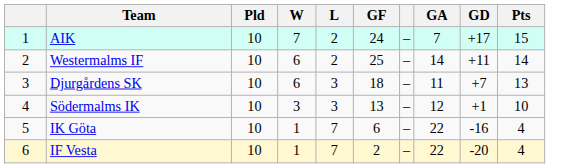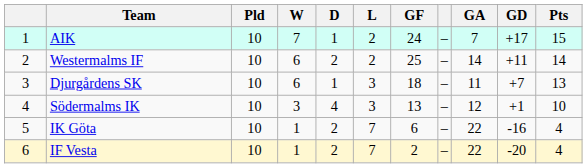 <table class="wikitable" style="text-align: center;">
 <tr>
 <th style="width: 40px;"></th>
 <th style="width: 200px;">Team</th>
 <th style="width: 45px;">Pld</th>
 <th style="width: 35px;">W</th>
+<th style="width: 35px;">D</th>
 <th style="width: 35px;">L</th>
 <th style="width: 45px;">GF</th>
 <th></th>
 <th style="width: 45px;">GA</th>
 <th style="width: 35px;">GD</th>
 <th style="width: 45px;">Pts</th>
 </tr>
 <tr style="background: #d1fff6">
 <td>1</td>
 <td style="text-align: left;"><a href='#'>AIK</a></td>
 <td>10</td>
 <td>7</td>
+<td>1</td>
 <td>2</td>
 <td>24</td>
 <td>–</td>
 <td>7</td>
 <td>+17</td>
 <td>15</td>
 </tr>
 <tr>
 <td>2</td>
 <td style="text-align: left;"><a href='#'>Westermalms IF</a></td>
 <td>10</td>
 <td>6</td>
 <td>2</td>
+<td>2</td>
 <td>25</td>
 <td>–</td>
 <td>14</td>
 <td>+11</td>
 <td>14</td>
 </tr>
 <tr>
 <td>3</td>
 <td style="text-align: left;"><a href='#'>Djurgårdens SK</a></td>
 <td>10</td>
 <td>6</td>
+<td>1</td>
 <td>3</td>
 <td>18</td>
 <td>–</td>
 <td>11</td>
 <td>+7</td>
 <td>13</td>
 </tr>
 <tr>
 <td>4</td>
 <td style="text-align: left;"><a href='#'>Södermalms IK</a></td>
 <td>10</td>
 <td>3</td>
+<td>4</td>
 <td>3</td>
 <td>13</td>
 <td>–</td>
 <td>12</td>
 <td>+1</td>
 <td>10</td>
 </tr>
 <tr>
 <td>5</td>
 <td style="text-align: left;"><a href='#'>IK Göta</a></td>
 <td>10</td>
 <td>1</td>
+<td>2</td>
 <td>7</td>
 <td>6</td>
 <td>–</td>
 <td>22</td>
 <td>-16</td>
 <td>4</td>
 </tr>
 <tr style="background: #fff8d1">
 <td>6</td>
 <td style="text-align: left;"><a href='#'>IF Vesta</a></td>
 <td>10</td>
 <td>1</td>
+<td>2</td>
 <td>7</td>
 <td>2</td>
 <td>–</td>
 <td>22</td>
 <td>-20</td>
 <td>4</td>
 </tr>
 </table>
